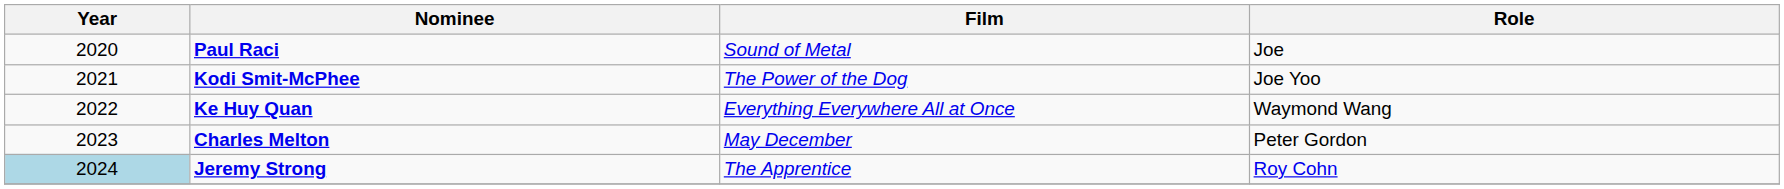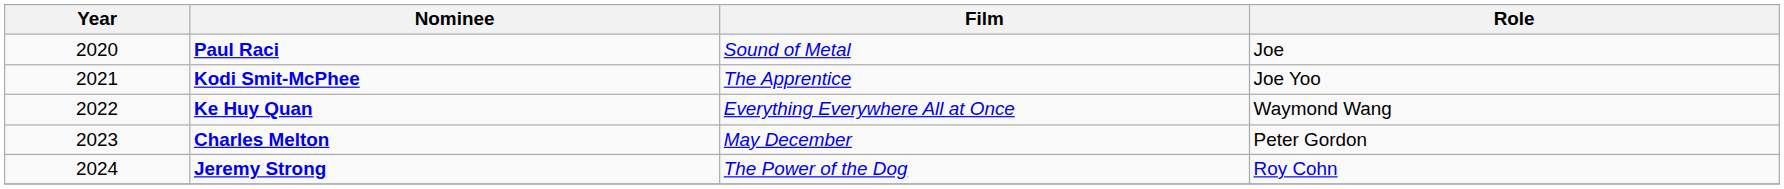 <table class="wikitable" width="95%" cellpadding="5">
 <tr>
 <th width="100"><strong>Year</strong></th>
 <th width="300"><strong>Nominee</strong></th>
 <th width="300"><strong>Film</strong></th>
 <th width="300"><strong>Role</strong></th>
 </tr>
 <tr>
 <td style="text-align:center;">2020</td>
 <td><strong><a href='#'>Paul Raci</a></strong></td>
 <td><em><a href='#'>Sound of Metal</a></em></td>
 <td>Joe</td>
 </tr>
 <tr>
 <td style="text-align:center;">2021</td>
 <td><strong><a href='#'>Kodi Smit-McPhee</a></strong></td>
-<td><em><a href='#'>The Power of the Dog</a></em></td>
+<td><em><a href='#'>The Apprentice</a></em></td>
 <td>Joe Yoo</td>
 </tr>
 <tr>
 <td style="text-align:center;">2022</td>
 <td><strong><a href='#'>Ke Huy Quan</a></strong></td>
 <td><em><a href='#'>Everything Everywhere All at Once</a></em></td>
 <td>Waymond Wang</td>
 </tr>
 <tr>
 <td style="text-align:center;">2023</td>
 <td><strong><a href='#'>Charles Melton</a></strong></td>
 <td><em><a href='#'>May December</a></em></td>
 <td>Peter Gordon</td>
 </tr>
 <tr>
-<td align="center" style="background: lightblue;">2024</td>
+<td align="center">2024</td>
 <td><strong><a href='#'>Jeremy Strong</a></strong></td>
-<td><em><a href='#'>The Apprentice</a></em></td>
+<td><em><a href='#'>The Power of the Dog</a></em></td>
 <td><a href='#'>Roy Cohn</a></td>
 </tr>
 <tr>
 </tr>
 </table>
